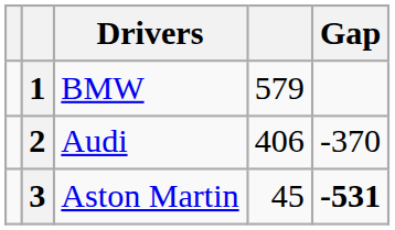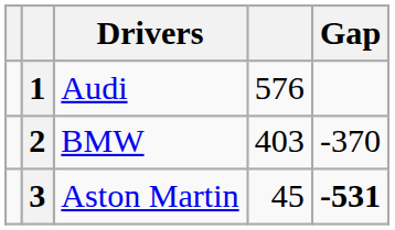 <table class="wikitable" style="font-size: 90%;">
 <tr>
 <th></th>
 <th></th>
 <th>Drivers</th>
 <th></th>
 <th>Gap</th>
 </tr>
 <tr>
 <td align="left"></td>
 <th>1</th>
-<td> <a href='#'>BMW</a></td>
-<td align="right">579</td>
+<td> <a href='#'>Audi</a></td>
+<td align="right">576</td>
 <td align="right"></td>
 </tr>
 <tr>
 <td align="left"></td>
 <th>2</th>
-<td> <a href='#'>Audi</a></td>
-<td align="right">406</td>
+<td> <a href='#'>BMW</a></td>
+<td align="right">403</td>
 <td align="right">-370</td>
 </tr>
 <tr>
 <td align="left"></td>
 <th>3</th>
 <td> <a href='#'>Aston Martin</a></td>
 <td align="right">45</td>
 <td align="right"><strong>-531</strong></td>
 </tr>
 </table>
